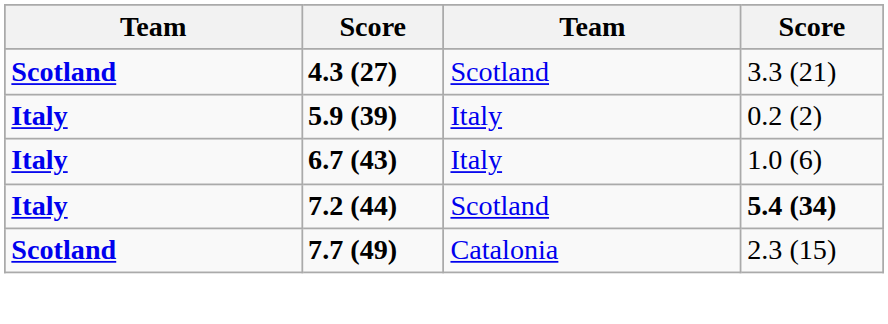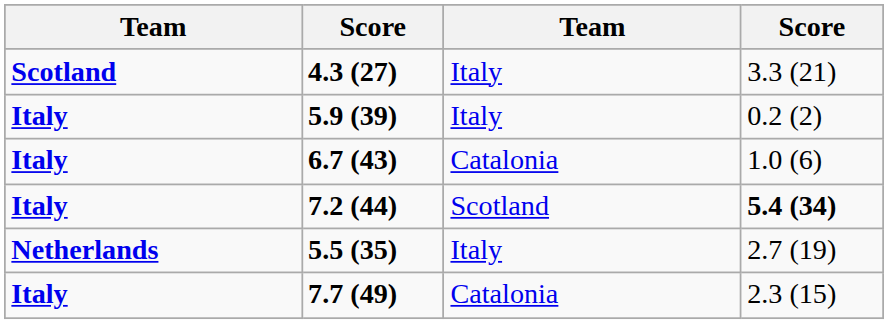 <table class="wikitable" width=500>
 <tr>
 <th width=25%>Team</th>
 <th width=12%>Score</th>
 <th width=25%>Team</th>
 <th width=12%>Score</th>
 </tr>
 <tr style="vertical-align: top;">
 <td> <strong><a href='#'>Scotland</a></strong></td>
 <td><strong>4.3 (27)</strong></td>
-<td> <a href='#'>Scotland</a></td>
+<td> <a href='#'>Italy</a></td>
 <td>3.3 (21)</td>
 </tr>
 <tr>
 <td> <strong><a href='#'>Italy</a></strong></td>
 <td><strong>5.9 (39)</strong></td>
 <td> <a href='#'>Italy</a></td>
 <td>0.2 (2)</td>
 </tr>
 <tr>
 <td> <strong><a href='#'>Italy</a></strong></td>
 <td><strong>6.7 (43)</strong></td>
-<td> <a href='#'>Italy</a></td>
+<td> <a href='#'>Catalonia</a></td>
 <td>1.0 (6)</td>
 </tr>
 <tr>
 <td> <strong><a href='#'>Italy</a></strong></td>
 <td><strong>7.2 (44)</strong></td>
 <td> <a href='#'>Scotland</a></td>
 <td><strong>5.4 (34)</strong></td>
 </tr>
 <tr>
-<td> <strong><a href='#'>Scotland</a></strong></td>
+<td> <strong><a href='#'>Netherlands</a></strong></td>
+<td><strong>5.5 (35)</strong></td>
+<td> <a href='#'>Italy</a></td>
+<td>2.7 (19)</td>
+</tr>
+<tr>
+<td> <strong><a href='#'>Italy</a></strong></td>
 <td><strong>7.7 (49)</strong></td>
 <td> <a href='#'>Catalonia</a></td>
 <td>2.3 (15)</td>
 </tr>
 </table>
